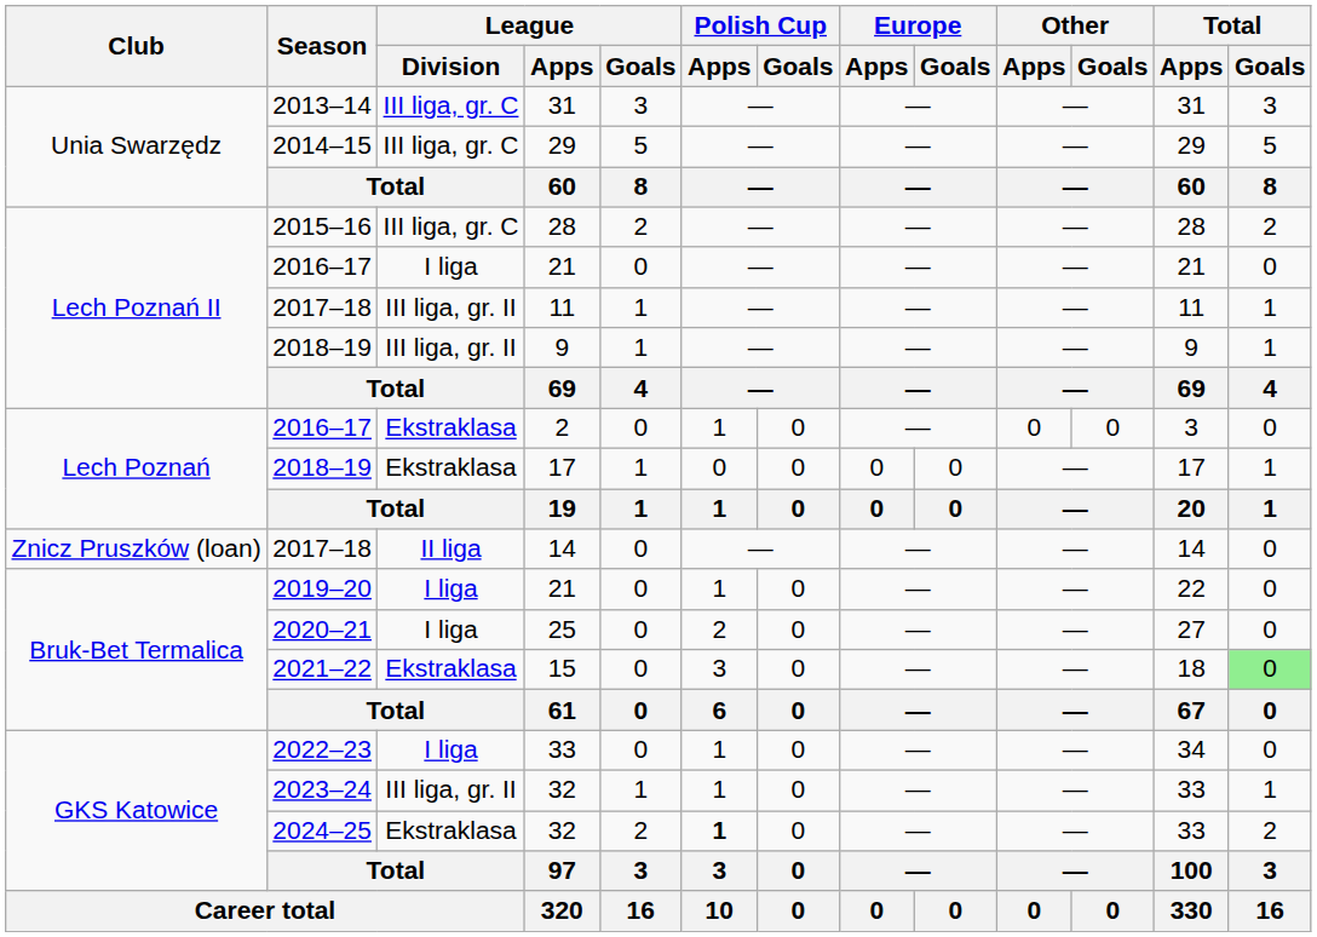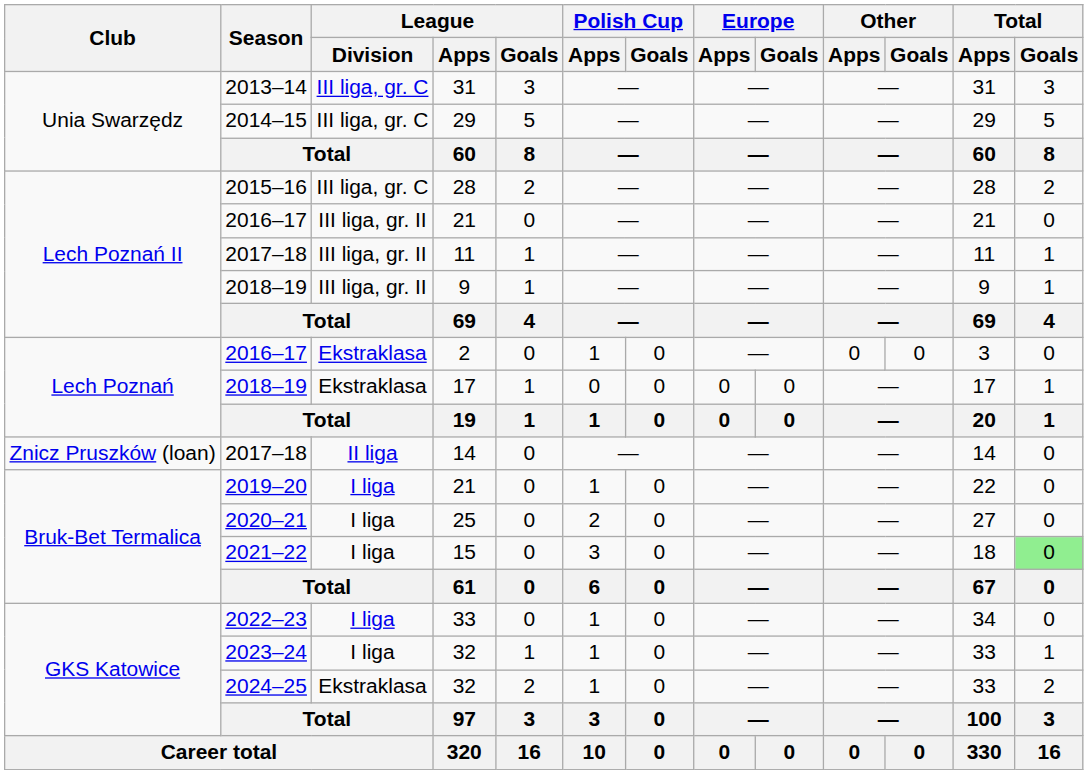 <table class=wikitable style="text-align: center">
 <tr>
 <th rowspan=2>Club</th>
 <th rowspan=2>Season</th>
 <th colspan=3>League</th>
 <th colspan=2><a href='#'>Polish Cup</a></th>
 <th colspan=2><a href='#'>Europe</a></th>
 <th colspan=2>Other</th>
 <th colspan=2>Total</th>
 </tr>
 <tr>
 <th>Division</th>
 <th>Apps</th>
 <th>Goals</th>
 <th>Apps</th>
 <th>Goals</th>
 <th>Apps</th>
 <th>Goals</th>
 <th>Apps</th>
 <th>Goals</th>
 <th>Apps</th>
 <th>Goals</th>
 </tr>
 <tr>
 <td rowspan=3>Unia Swarzędz</td>
 <td>2013–14</td>
 <td><a href='#'>III liga, gr. C</a></td>
 <td>31</td>
 <td>3</td>
 <td colspan="2">—</td>
 <td colspan="2">—</td>
 <td colspan="2">—</td>
 <td>31</td>
 <td>3</td>
 </tr>
 <tr>
 <td>2014–15</td>
 <td>III liga, gr. C</td>
 <td>29</td>
 <td>5</td>
 <td colspan="2">—</td>
 <td colspan="2">—</td>
 <td colspan="2">—</td>
 <td>29</td>
 <td>5</td>
 </tr>
 <tr>
 <th colspan=2>Total</th>
 <th>60</th>
 <th>8</th>
 <th colspan="2">—</th>
 <th colspan="2">—</th>
 <th colspan="2">—</th>
 <th>60</th>
 <th>8</th>
 </tr>
 <tr>
 <td rowspan=5><a href='#'>Lech Poznań II</a></td>
 <td>2015–16</td>
 <td>III liga, gr. C</td>
 <td>28</td>
 <td>2</td>
 <td colspan="2">—</td>
 <td colspan="2">—</td>
 <td colspan="2">—</td>
 <td>28</td>
 <td>2</td>
 </tr>
 <tr>
 <td>2016–17</td>
-<td>I liga</td>
+<td>III liga, gr. II</td>
 <td>21</td>
 <td>0</td>
 <td colspan="2">—</td>
 <td colspan="2">—</td>
 <td colspan="2">—</td>
 <td>21</td>
 <td>0</td>
 </tr>
 <tr>
 <td>2017–18</td>
 <td>III liga, gr. II</td>
 <td>11</td>
 <td>1</td>
 <td colspan="2">—</td>
 <td colspan="2">—</td>
 <td colspan="2">—</td>
 <td>11</td>
 <td>1</td>
 </tr>
 <tr>
 <td>2018–19</td>
 <td>III liga, gr. II</td>
 <td>9</td>
 <td>1</td>
 <td colspan="2">—</td>
 <td colspan="2">—</td>
 <td colspan="2">—</td>
 <td>9</td>
 <td>1</td>
 </tr>
 <tr>
 <th colspan=2>Total</th>
 <th>69</th>
 <th>4</th>
 <th colspan="2">—</th>
 <th colspan="2">—</th>
 <th colspan="2">—</th>
 <th>69</th>
 <th>4</th>
 </tr>
 <tr>
 <td rowspan=3><a href='#'>Lech Poznań</a></td>
 <td><a href='#'>2016–17</a></td>
 <td><a href='#'>Ekstraklasa</a></td>
 <td>2</td>
 <td>0</td>
 <td>1</td>
 <td>0</td>
 <td colspan="2">—</td>
 <td>0</td>
 <td>0</td>
 <td>3</td>
 <td>0</td>
 </tr>
 <tr>
 <td><a href='#'>2018–19</a></td>
 <td>Ekstraklasa</td>
 <td>17</td>
 <td>1</td>
 <td>0</td>
 <td>0</td>
 <td>0</td>
 <td>0</td>
 <td colspan="2">—</td>
 <td>17</td>
 <td>1</td>
 </tr>
 <tr>
 <th colspan=2>Total</th>
 <th>19</th>
 <th>1</th>
 <th>1</th>
 <th>0</th>
 <th>0</th>
 <th>0</th>
 <th colspan="2">—</th>
 <th>20</th>
 <th>1</th>
 </tr>
 <tr>
 <td rowspan=1><a href='#'>Znicz Pruszków</a> (loan)</td>
 <td>2017–18</td>
 <td><a href='#'>II liga</a></td>
 <td>14</td>
 <td>0</td>
 <td colspan="2">—</td>
 <td colspan="2">—</td>
 <td colspan="2">—</td>
 <td>14</td>
 <td>0</td>
 </tr>
 <tr>
 <td rowspan=4><a href='#'>Bruk-Bet Termalica</a></td>
 <td><a href='#'>2019–20</a></td>
 <td><a href='#'>I liga</a></td>
 <td>21</td>
 <td>0</td>
 <td>1</td>
 <td>0</td>
 <td colspan="2">—</td>
 <td colspan="2">—</td>
 <td>22</td>
 <td>0</td>
 </tr>
 <tr>
 <td><a href='#'>2020–21</a></td>
 <td>I liga</td>
 <td>25</td>
 <td>0</td>
 <td>2</td>
 <td>0</td>
 <td colspan="2">—</td>
 <td colspan="2">—</td>
 <td>27</td>
 <td>0</td>
 </tr>
 <tr>
 <td><a href='#'>2021–22</a></td>
-<td><a href='#'>Ekstraklasa</a></td>
+<td>I liga</td>
 <td>15</td>
 <td>0</td>
 <td>3</td>
 <td>0</td>
 <td colspan="2">—</td>
 <td colspan="2">—</td>
 <td>18</td>
 <td style="background: lightgreen;">0</td>
 </tr>
 <tr>
 <th colspan=2>Total</th>
 <th>61</th>
 <th>0</th>
 <th>6</th>
 <th>0</th>
 <th colspan="2">—</th>
 <th colspan="2">—</th>
 <th>67</th>
 <th>0</th>
 </tr>
 <tr>
 <td rowspan=4><a href='#'>GKS Katowice</a></td>
 <td><a href='#'>2022–23</a></td>
 <td><a href='#'>I liga</a></td>
 <td>33</td>
 <td>0</td>
 <td>1</td>
 <td>0</td>
 <td colspan="2">—</td>
 <td colspan="2">—</td>
 <td>34</td>
 <td>0</td>
 </tr>
 <tr>
 <td><a href='#'>2023–24</a></td>
-<td>III liga, gr. II</td>
+<td>I liga</td>
 <td>32</td>
 <td>1</td>
 <td>1</td>
 <td>0</td>
 <td colspan="2">—</td>
 <td colspan="2">—</td>
 <td>33</td>
 <td>1</td>
 </tr>
 <tr>
 <td><a href='#'>2024–25</a></td>
 <td>Ekstraklasa</td>
 <td>32</td>
 <td>2</td>
-<td><strong>1</strong></td>
+<td>1</td>
 <td>0</td>
 <td colspan="2">—</td>
 <td colspan="2">—</td>
 <td>33</td>
 <td>2</td>
 </tr>
 <tr>
 <th colspan=2>Total</th>
 <th>97</th>
 <th>3</th>
 <th>3</th>
 <th>0</th>
 <th colspan="2">—</th>
 <th colspan="2">—</th>
 <th>100</th>
 <th>3</th>
 </tr>
 <tr>
 <th colspan=3>Career total</th>
 <th>320</th>
 <th>16</th>
 <th>10</th>
 <th>0</th>
 <th>0</th>
 <th>0</th>
 <th>0</th>
 <th>0</th>
 <th>330</th>
 <th>16</th>
 </tr>
 </table>
